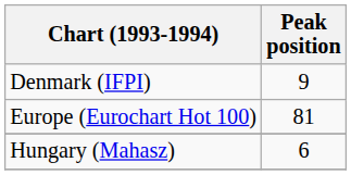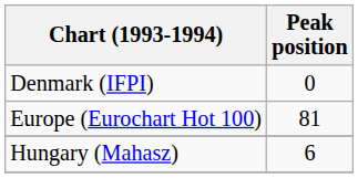 <table class="wikitable sortable">
 <tr>
 <th>Chart (1993-1994)</th>
 <th>Peak<br>position</th>
 </tr>
 <tr>
 <td>Denmark (<a href='#'>IFPI</a>)</td>
-<td align="center">9</td>
+<td align="center">0</td>
 </tr>
 <tr>
 <td>Europe (<a href='#'>Eurochart Hot 100</a>)</td>
 <td align="center">81</td>
 </tr>
 <tr>
 </tr>
 <tr>
 <td>Hungary (<a href='#'>Mahasz</a>)</td>
 <td align="center">6</td>
 </tr>
 <tr>
 </tr>
 </table>
